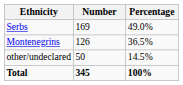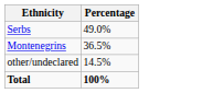 <table class="wikitable">
 <tr>
 <th width="100px">Ethnicity</th>
-<th width="80px">Number</th>
 <th width="80px">Percentage</th>
 </tr>
 <tr>
 <td><a href='#'>Serbs</a></td>
-<td>169</td>
 <td>49.0%</td>
 </tr>
 <tr>
 <td><a href='#'>Montenegrins</a></td>
-<td>126</td>
 <td>36.5%</td>
 </tr>
 <tr>
 <td>other/undeclared</td>
-<td>50</td>
 <td>14.5%</td>
 </tr>
 <tr>
 <td><strong>Total</strong></td>
-<td><strong>345</strong></td>
 <td><strong>100%</strong></td>
 </tr>
 </table>
